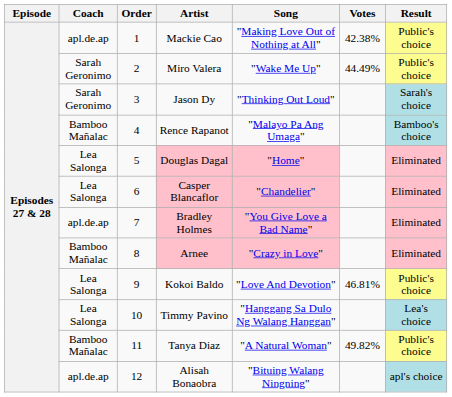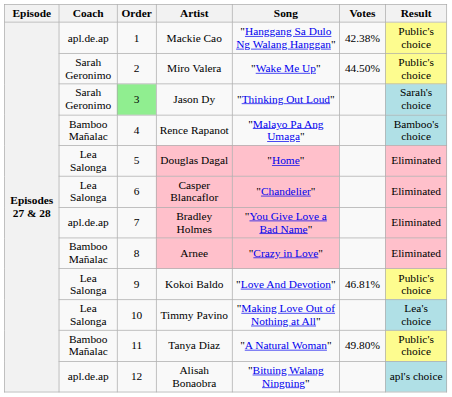 <table class="wikitable" style="text-align:center; width:100%;">
 <tr>
 <th style="width:10%;">Episode</th>
 <th style="width:10%;">Coach</th>
 <th style="width:05%;">Order</th>
 <th style="width:15%;">Artist</th>
 <th style="width:21%;">Song</th>
 <th style="width:9%;">Votes</th>
 <th style="width:9%;">Result</th>
 </tr>
 <tr>
 <th rowspan="12">Episodes 27 & 28<br><small></small></th>
 <td>apl.de.ap</td>
 <td>1</td>
 <td>Mackie Cao</td>
-<td>"<a href='#'>Making Love Out of Nothing at All</a>"</td>
+<td>"<a href='#'>Hanggang Sa Dulo Ng Walang Hanggan</a>"</td>
 <td>42.38%</td>
 <td style="background:#fdfc8f;">Public's choice</td>
 </tr>
 <tr>
 <td>Sarah Geronimo</td>
 <td>2</td>
 <td>Miro Valera</td>
 <td>"<a href='#'>Wake Me Up</a>"</td>
-<td>44.49%</td>
+<td>44.50%</td>
 <td style="background:#fdfc8f;">Public's choice</td>
 </tr>
 <tr>
 <td>Sarah Geronimo</td>
-<td>3</td>
+<td style="background: lightgreen;">3</td>
 <td>Jason Dy</td>
 <td>"<a href='#'>Thinking Out Loud</a>"</td>
 <td></td>
 <td style="background:#B0E0E6;">Sarah's choice</td>
 </tr>
 <tr>
 <td>Bamboo Mañalac</td>
 <td>4</td>
 <td>Rence Rapanot</td>
 <td>"<a href='#'>Malayo Pa Ang Umaga</a>"</td>
 <td></td>
 <td style="background:#B0E0E6;">Bamboo's choice</td>
 </tr>
 <tr>
 <td>Lea Salonga</td>
 <td>5</td>
 <td style="background:pink;">Douglas Dagal</td>
 <td style="background:pink;">"<a href='#'>Home</a>"</td>
 <td></td>
 <td style="background:pink;">Eliminated</td>
 </tr>
 <tr>
 <td>Lea Salonga</td>
 <td>6</td>
 <td style="background:pink;">Casper Blancaflor</td>
 <td style="background:pink;">"<a href='#'>Chandelier</a>"</td>
 <td></td>
 <td style="background:pink;">Eliminated</td>
 </tr>
 <tr>
 <td scope="row">apl.de.ap</td>
 <td>7</td>
 <td style="background:pink;">Bradley Holmes</td>
 <td style="background:pink;">"<a href='#'>You Give Love a Bad Name</a>"</td>
 <td></td>
 <td style="background:pink;">Eliminated</td>
 </tr>
 <tr>
 <td>Bamboo Mañalac</td>
 <td>8</td>
 <td style="background:pink;">Arnee</td>
 <td style="background:pink;">"<a href='#'>Crazy in Love</a>"</td>
 <td></td>
 <td style="background:pink;">Eliminated</td>
 </tr>
 <tr>
 <td>Lea Salonga</td>
 <td>9</td>
 <td>Kokoi Baldo</td>
 <td>"<a href='#'>Love And Devotion</a>"</td>
 <td>46.81%</td>
 <td style="background:#fdfc8f;">Public's choice</td>
 </tr>
 <tr>
 <td>Lea Salonga</td>
 <td>10</td>
 <td>Timmy Pavino</td>
-<td>"<a href='#'>Hanggang Sa Dulo Ng Walang Hanggan</a>"</td>
+<td>"<a href='#'>Making Love Out of Nothing at All</a>"</td>
 <td></td>
 <td style="background:#B0E0E6;">Lea's choice</td>
 </tr>
 <tr>
 <td>Bamboo Mañalac</td>
 <td>11</td>
 <td>Tanya Diaz</td>
 <td>"<a href='#'>A Natural Woman</a>"</td>
-<td>49.82%</td>
+<td>49.80%</td>
 <td style="background:#fdfc8f;">Public's choice</td>
 </tr>
 <tr>
 <td>apl.de.ap</td>
 <td>12</td>
 <td>Alisah Bonaobra</td>
 <td>"<a href='#'>Bituing Walang Ningning</a>"</td>
 <td></td>
 <td style="background:#B0E0E6;">apl's choice</td>
 </tr>
 </table>
